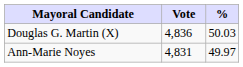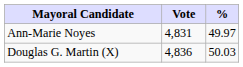 <table class="wikitable">
 <tr>
 <th style="background:#ddf; width:200px;">Mayoral Candidate </th>
 <th style="background:#ddf; width:50px;">Vote</th>
 <th style="background:#ddf; width:30px;">%</th>
 </tr>
 <tr>
+<td>Ann-Marie Noyes</td>
+<td>4,831</td>
+<td>49.97</td>
+</tr>
+<tr>
 <td>Douglas G. Martin (X)</td>
 <td>4,836</td>
 <td>50.03</td>
 </tr>
-<tr>
-<td>Ann-Marie Noyes</td>
-<td>4,831</td>
-<td>49.97</td>
-</tr>
 </table>
